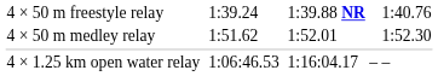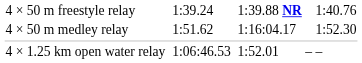 <table>
 <tr>
 <td>4 × 50 m freestyle relay</td>
 <td></td>
 <td>1:39.24</td>
 <td></td>
 <td>1:39.88 <strong><a href='#'>NR</a></strong></td>
 <td></td>
 <td>1:40.76</td>
 </tr>
 <tr>
 <td>4 × 50 m medley relay</td>
 <td></td>
 <td>1:51.62</td>
 <td></td>
-<td>1:52.01</td>
+<td>1:16:04.17</td>
 <td></td>
 <td>1:52.30</td>
 </tr>
 <tr bgcolor=#ddd>
 <td colspan=8></td>
 </tr>
 <tr>
 <td>4 × 1.25 km open water relay</td>
 <td></td>
 <td>1:06:46.53</td>
 <td></td>
-<td>1:16:04.17</td>
+<td>1:52.01</td>
 <td>–</td>
 <td>–</td>
 </tr>
 <tr>
 </tr>
 </table>
